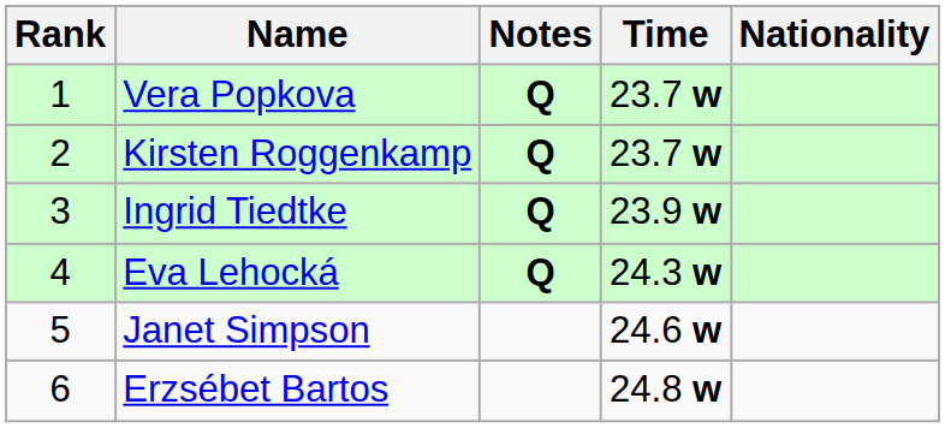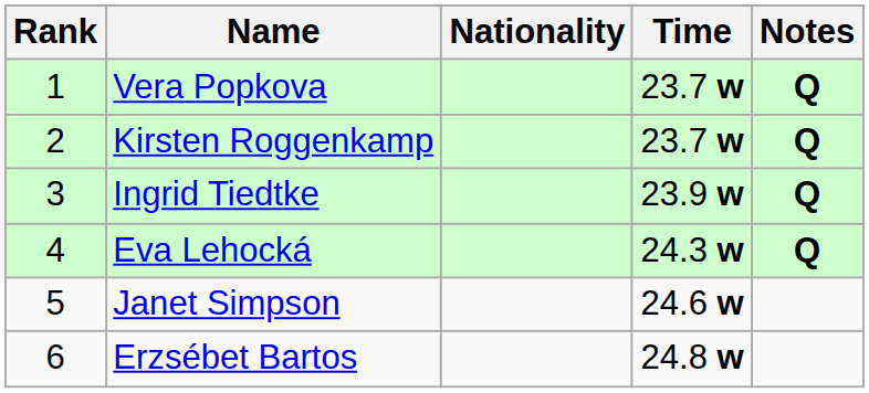 <table class="wikitable sortable" style="text-align:center">
 <tr>
 <th>Rank</th>
 <th>Name</th>
+<th>Nationality</th>
+<th>Time</th>
 <th>Notes</th>
-<th>Time</th>
-<th>Nationality</th>
 </tr>
 <tr bgcolor=ccffcc>
 <td>1</td>
 <td align=left><a href='#'>Vera Popkova</a></td>
+<td align=left></td>
+<td>23.7 <strong>w</strong></td>
 <td><strong>Q</strong></td>
-<td>23.7 <strong>w</strong></td>
-<td align=left></td>
 </tr>
 <tr bgcolor=ccffcc>
 <td>2</td>
 <td align=left><a href='#'>Kirsten Roggenkamp</a></td>
+<td align=left></td>
+<td>23.7 <strong>w</strong></td>
 <td><strong>Q</strong></td>
-<td>23.7 <strong>w</strong></td>
-<td align=left></td>
 </tr>
 <tr bgcolor=ccffcc>
 <td>3</td>
 <td align=left><a href='#'>Ingrid Tiedtke</a></td>
+<td align=left></td>
+<td>23.9 <strong>w</strong></td>
 <td><strong>Q</strong></td>
-<td>23.9 <strong>w</strong></td>
-<td align=left></td>
 </tr>
 <tr bgcolor=ccffcc>
 <td>4</td>
 <td align=left><a href='#'>Eva Lehocká</a></td>
+<td align=left></td>
+<td>24.3 <strong>w</strong></td>
 <td><strong>Q</strong></td>
-<td>24.3 <strong>w</strong></td>
-<td align=left></td>
 </tr>
 <tr>
 <td>5</td>
 <td align=left><a href='#'>Janet Simpson</a></td>
+<td align=left></td>
+<td>24.6 <strong>w</strong></td>
 <td></td>
-<td>24.6 <strong>w</strong></td>
-<td align=left></td>
 </tr>
 <tr>
 <td>6</td>
 <td align=left><a href='#'>Erzsébet Bartos</a></td>
+<td align=left></td>
+<td>24.8 <strong>w</strong></td>
 <td></td>
-<td>24.8 <strong>w</strong></td>
-<td align=left></td>
 </tr>
 </table>
